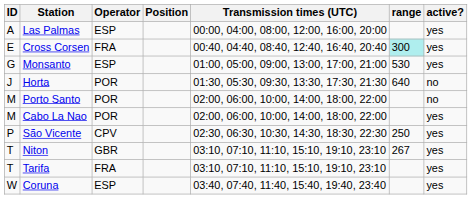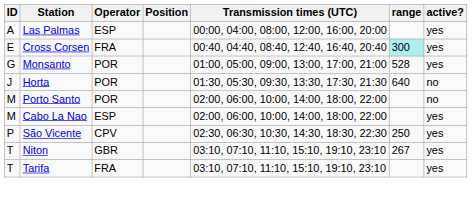 <table class="wikitable sortable">
 <tr class="hintergrundfarbe5">
 <th>ID</th>
 <th>Station</th>
 <th>Operator</th>
 <th>Position</th>
 <th class="unsortable">Transmission times (UTC)</th>
 <th>range</th>
 <th>active?</th>
 </tr>
 <tr>
 <td>A</td>
 <td><a href='#'>Las Palmas</a></td>
 <td>ESP</td>
 <td></td>
 <td>00:00, 04:00, 08:00, 12:00, 16:00, 20:00</td>
 <td></td>
 <td>yes</td>
 </tr>
 <tr>
 <td>E</td>
 <td><a href='#'>Cross Corsen</a></td>
 <td>FRA</td>
 <td></td>
 <td>00:40, 04:40, 08:40, 12:40, 16:40, 20:40</td>
 <td style="background: paleturquoise;">300</td>
 <td>yes</td>
 </tr>
 <tr>
 <td>G</td>
 <td><a href='#'>Monsanto</a></td>
-<td>ESP</td>
+<td>POR</td>
 <td></td>
 <td>01:00, 05:00, 09:00, 13:00, 17:00, 21:00</td>
-<td>530</td>
+<td>528</td>
 <td>yes</td>
 </tr>
 <tr>
 <td>J</td>
 <td><a href='#'>Horta</a></td>
 <td>POR</td>
 <td></td>
 <td>01:30, 05:30, 09:30, 13:30, 17:30, 21:30</td>
 <td>640</td>
 <td>no</td>
 </tr>
 <tr>
 <td>M</td>
 <td><a href='#'>Porto Santo</a></td>
 <td>POR</td>
 <td></td>
 <td>02:00, 06:00, 10:00, 14:00, 18:00, 22:00</td>
 <td></td>
 <td>no</td>
 </tr>
 <tr>
 <td>M</td>
 <td><a href='#'>Cabo La Nao</a></td>
-<td>POR</td>
+<td>ESP</td>
 <td></td>
 <td>02:00, 06:00, 10:00, 14:00, 18:00, 22:00</td>
 <td></td>
 <td>yes</td>
 </tr>
 <tr>
 <td>P</td>
 <td><a href='#'>São Vicente</a></td>
 <td>CPV</td>
 <td></td>
 <td>02:30, 06:30, 10:30, 14:30, 18:30, 22:30</td>
 <td>250</td>
 <td>yes</td>
 </tr>
 <tr>
 <td>T</td>
 <td><a href='#'>Niton</a></td>
 <td>GBR</td>
 <td></td>
 <td>03:10, 07:10, 11:10, 15:10, 19:10, 23:10</td>
 <td>267</td>
 <td>yes</td>
 </tr>
 <tr>
 <td>T</td>
 <td><a href='#'>Tarifa</a></td>
 <td>FRA</td>
 <td></td>
 <td>03:10, 07:10, 11:10, 15:10, 19:10, 23:10</td>
 <td></td>
 <td>yes</td>
 </tr>
-<tr>
-<td>W</td>
-<td><a href='#'>Coruna</a></td>
-<td>ESP</td>
-<td></td>
-<td>03:40, 07:40, 11:40, 15:40, 19:40, 23:40</td>
-<td></td>
-<td>yes</td>
-</tr>
 </table>
